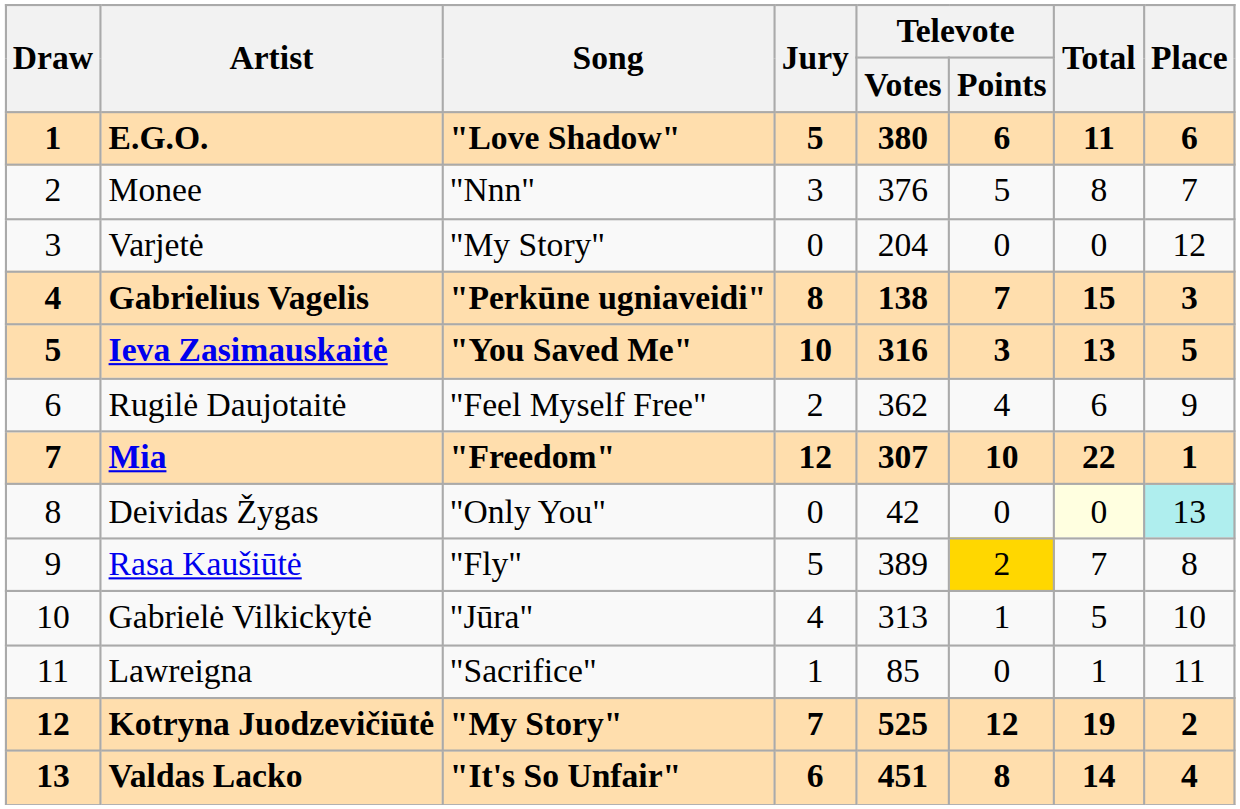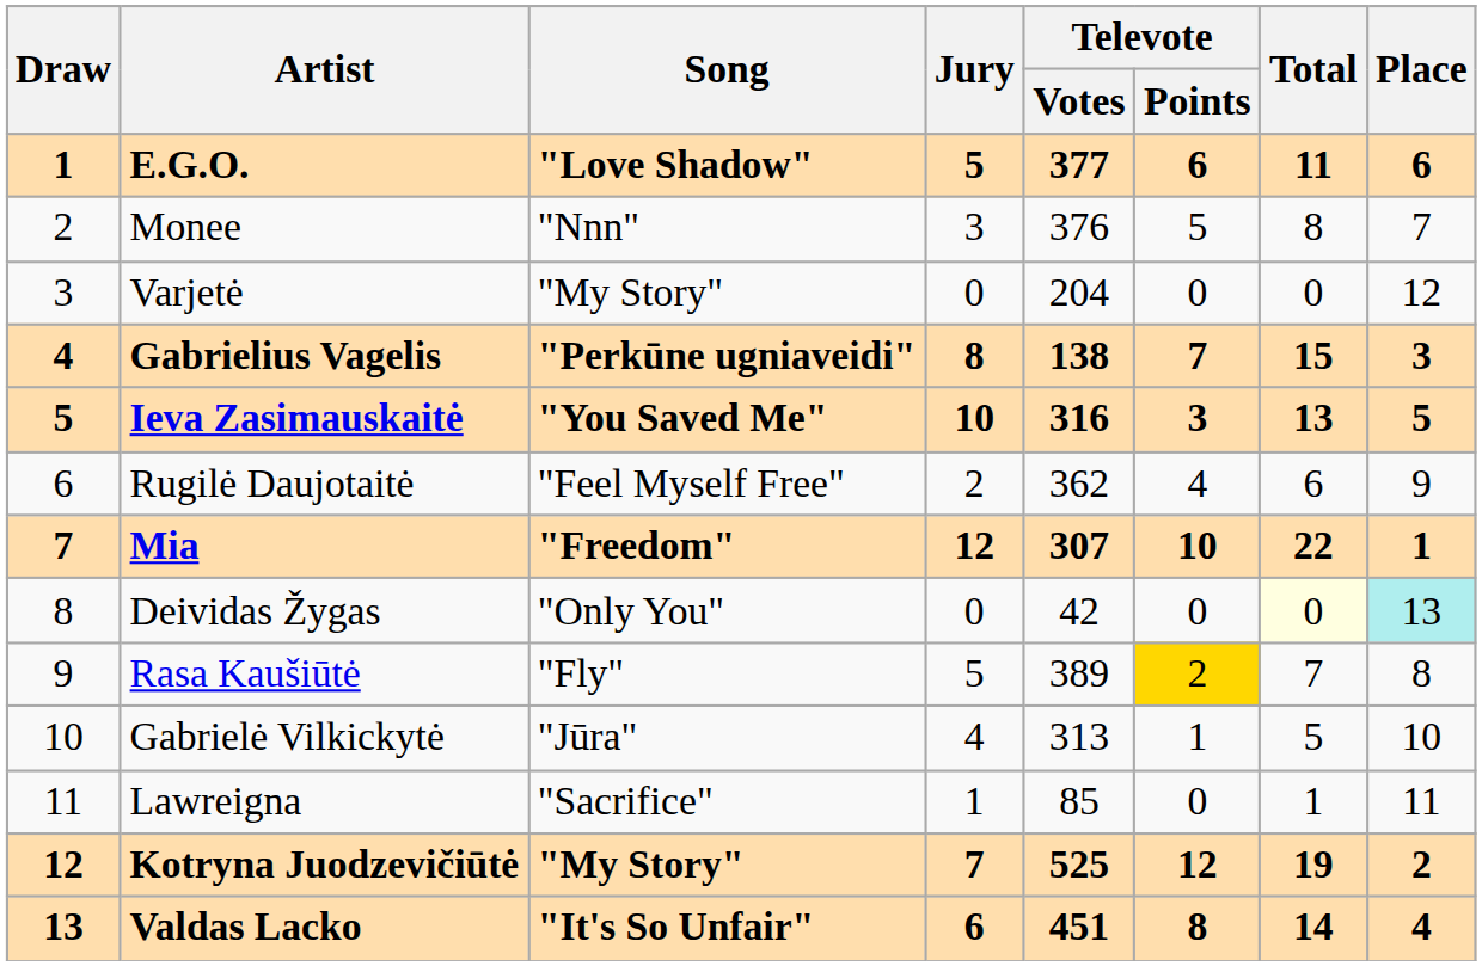 <table class="sortable wikitable" style="margin: 1em auto 1em auto; text-align:center">
 <tr>
 <th rowspan="2">Draw</th>
 <th rowspan="2">Artist</th>
 <th rowspan="2">Song</th>
 <th rowspan="2">Jury</th>
 <th colspan="2">Televote</th>
 <th rowspan="2">Total</th>
 <th rowspan="2">Place</th>
 </tr>
 <tr>
 <th>Votes</th>
 <th>Points</th>
 </tr>
 <tr style="font-weight:bold; background:navajowhite;">
 <td>1</td>
 <td align="left" data-sort-value="EGO">E.G.O.</td>
 <td align="left">"Love Shadow"</td>
 <td>5</td>
-<td>380</td>
+<td>377</td>
 <td>6</td>
 <td>11</td>
 <td>6</td>
 </tr>
 <tr>
 <td>2</td>
 <td align="left">Monee</td>
 <td align="left">"Nnn"</td>
 <td>3</td>
 <td>376</td>
 <td>5</td>
 <td>8</td>
 <td>7</td>
 </tr>
 <tr>
 <td>3</td>
 <td align="left">Varjetė</td>
 <td align="left">"My Story"</td>
 <td>0</td>
 <td>204</td>
 <td>0</td>
 <td>0</td>
 <td>12</td>
 </tr>
 <tr style="font-weight:bold; background:navajowhite;">
 <td>4</td>
 <td align="left">Gabrielius Vagelis</td>
 <td align="left">"Perkūne ugniaveidi"</td>
 <td>8</td>
 <td>138</td>
 <td>7</td>
 <td>15</td>
 <td>3</td>
 </tr>
 <tr style="font-weight:bold; background:navajowhite;">
 <td>5</td>
 <td align="left"><a href='#'>Ieva Zasimauskaitė</a></td>
 <td align="left">"You Saved Me"</td>
 <td>10</td>
 <td>316</td>
 <td>3</td>
 <td>13</td>
 <td>5</td>
 </tr>
 <tr>
 <td>6</td>
 <td align="left">Rugilė Daujotaitė</td>
 <td align="left">"Feel Myself Free"</td>
 <td>2</td>
 <td>362</td>
 <td>4</td>
 <td>6</td>
 <td>9</td>
 </tr>
 <tr style="font-weight:bold; background:navajowhite;">
 <td>7</td>
 <td align="left"><a href='#'>Mia</a></td>
 <td align="left">"Freedom"</td>
 <td>12</td>
 <td>307</td>
 <td>10</td>
 <td>22</td>
 <td>1</td>
 </tr>
 <tr>
 <td>8</td>
 <td align="left">Deividas Žygas</td>
 <td align="left">"Only You"</td>
 <td>0</td>
 <td>42</td>
 <td>0</td>
 <td style="background: lightyellow;">0</td>
 <td style="background: paleturquoise;">13</td>
 </tr>
 <tr>
 <td>9</td>
 <td align="left"><a href='#'>Rasa Kaušiūtė</a></td>
 <td align="left">"Fly"</td>
 <td>5</td>
 <td>389</td>
 <td style="background: gold;">2</td>
 <td>7</td>
 <td>8</td>
 </tr>
 <tr>
 <td>10</td>
 <td align="left">Gabrielė Vilkickytė</td>
 <td align="left">"Jūra"</td>
 <td>4</td>
 <td>313</td>
 <td>1</td>
 <td>5</td>
 <td>10</td>
 </tr>
 <tr>
 <td>11</td>
 <td align="left">Lawreigna</td>
 <td align="left">"Sacrifice"</td>
 <td>1</td>
 <td>85</td>
 <td>0</td>
 <td>1</td>
 <td>11</td>
 </tr>
 <tr style="font-weight:bold; background:navajowhite;">
 <td>12</td>
 <td align="left">Kotryna Juodzevičiūtė</td>
 <td align="left">"My Story"</td>
 <td>7</td>
 <td>525</td>
 <td>12</td>
 <td>19</td>
 <td>2</td>
 </tr>
 <tr style="font-weight:bold; background:navajowhite;">
 <td>13</td>
 <td align="left">Valdas Lacko</td>
 <td align="left">"It's So Unfair"</td>
 <td>6</td>
 <td>451</td>
 <td>8</td>
 <td>14</td>
 <td>4</td>
 </tr>
 </table>
